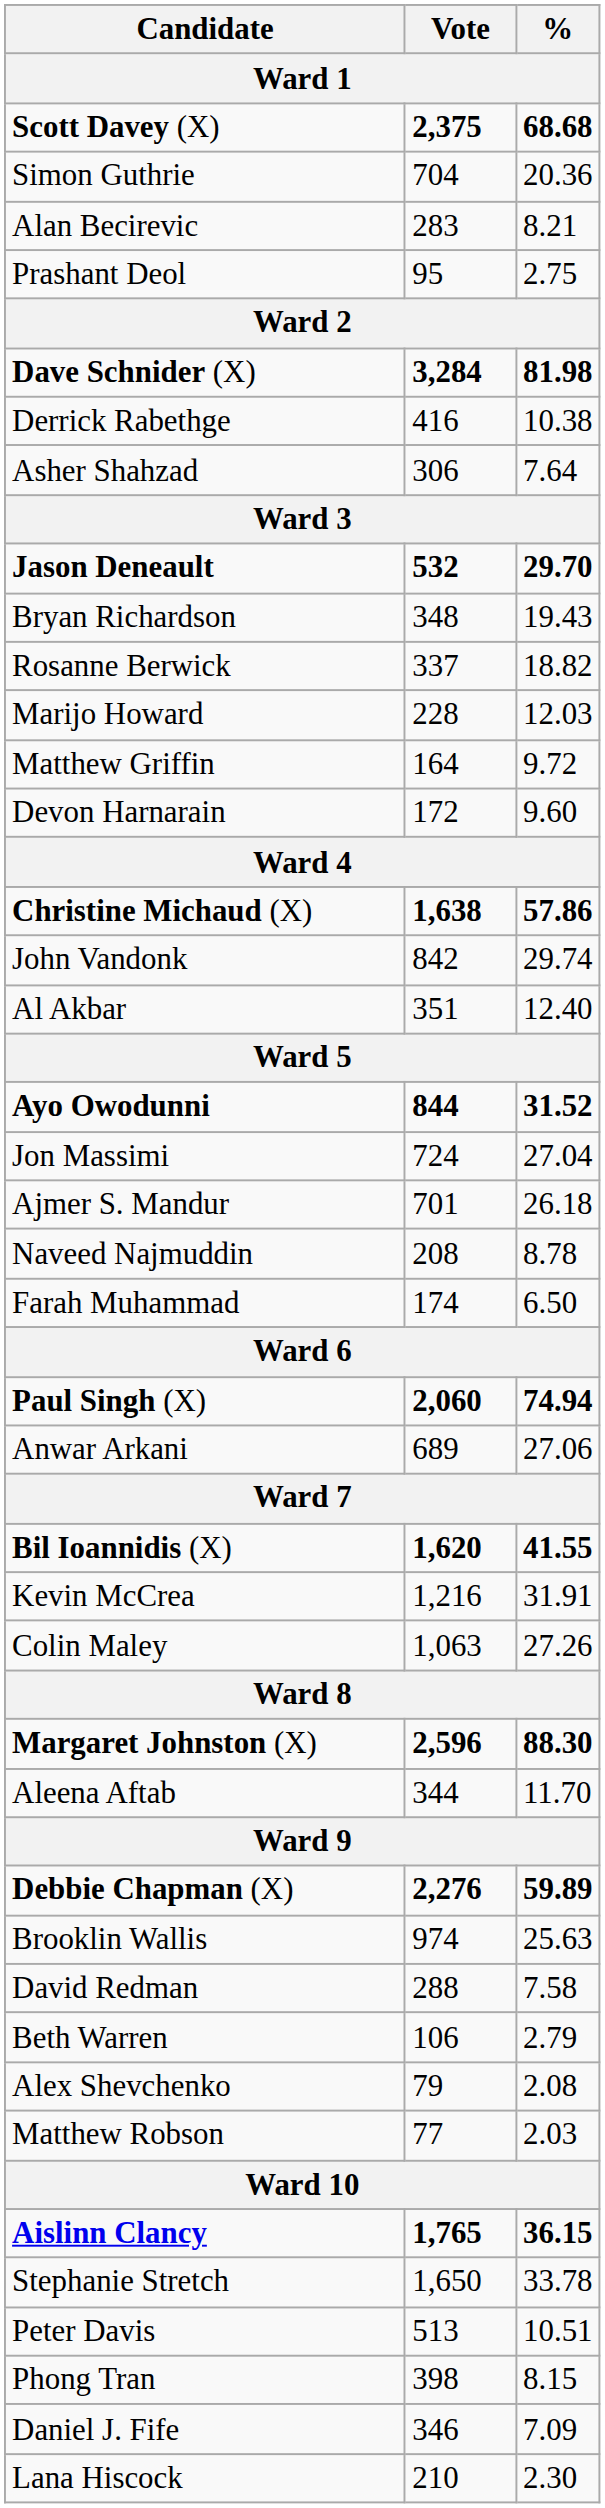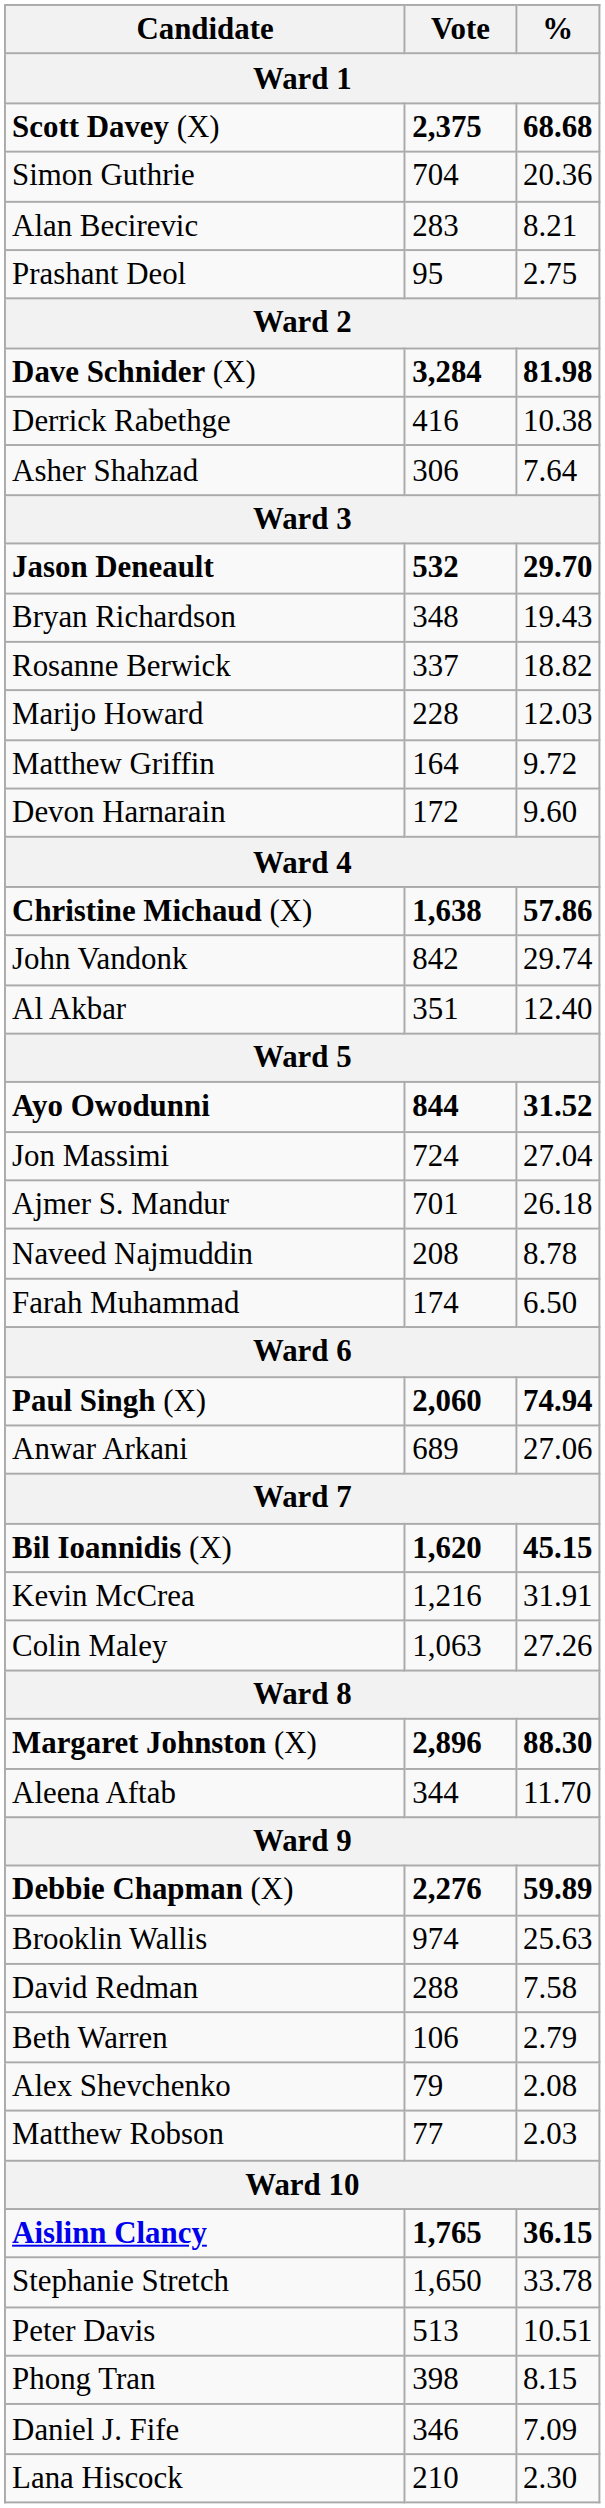 <table class="wikitable">
 <tr>
 <th bgcolor="#DDDDFF" width="200px">Candidate</th>
 <th bgcolor="#DDDDFF" width="50px">Vote</th>
 <th bgcolor="#DDDDFF" width="30px">%</th>
 </tr>
 <tr>
 <th colspan="3">Ward 1</th>
 </tr>
 <tr>
 <td><strong>Scott Davey</strong> (X)</td>
 <td><strong>2,375</strong></td>
 <td><strong>68.68</strong></td>
 </tr>
 <tr>
 <td>Simon Guthrie</td>
 <td>704</td>
 <td>20.36</td>
 </tr>
 <tr>
 <td>Alan Becirevic</td>
 <td>283</td>
 <td>8.21</td>
 </tr>
 <tr>
 <td>Prashant Deol</td>
 <td>95</td>
 <td>2.75</td>
 </tr>
 <tr>
 <th colspan="3">Ward  2</th>
 </tr>
 <tr>
 <td><strong>Dave Schnider</strong> (X)</td>
 <td><strong>3,284</strong></td>
 <td><strong>81.98</strong></td>
 </tr>
 <tr>
 <td>Derrick Rabethge</td>
 <td>416</td>
 <td>10.38</td>
 </tr>
 <tr>
 <td>Asher Shahzad</td>
 <td>306</td>
 <td>7.64</td>
 </tr>
 <tr>
 <th colspan="3">Ward  3</th>
 </tr>
 <tr>
 <td><strong>Jason Deneault</strong></td>
 <td><strong>532</strong></td>
 <td><strong>29.70</strong></td>
 </tr>
 <tr>
 <td>Bryan Richardson</td>
 <td>348</td>
 <td>19.43</td>
 </tr>
 <tr>
 <td>Rosanne Berwick</td>
 <td>337</td>
 <td>18.82</td>
 </tr>
 <tr>
 <td>Marijo Howard</td>
 <td>228</td>
 <td>12.03</td>
 </tr>
 <tr>
 <td>Matthew Griffin</td>
 <td>164</td>
 <td>9.72</td>
 </tr>
 <tr>
 <td>Devon Harnarain</td>
 <td>172</td>
 <td>9.60</td>
 </tr>
 <tr>
 <th colspan="3">Ward  4</th>
 </tr>
 <tr>
 <td><strong>Christine Michaud</strong> (X)</td>
 <td><strong>1,638</strong></td>
 <td><strong>57.86</strong></td>
 </tr>
 <tr>
 <td>John Vandonk</td>
 <td>842</td>
 <td>29.74</td>
 </tr>
 <tr>
 <td>Al Akbar</td>
 <td>351</td>
 <td>12.40</td>
 </tr>
 <tr>
 <th colspan="3">Ward  5</th>
 </tr>
 <tr>
 <td><strong>Ayo Owodunni</strong></td>
 <td><strong>844</strong></td>
 <td><strong>31.52</strong></td>
 </tr>
 <tr>
 <td>Jon Massimi</td>
 <td>724</td>
 <td>27.04</td>
 </tr>
 <tr>
 <td>Ajmer S. Mandur</td>
 <td>701</td>
 <td>26.18</td>
 </tr>
 <tr>
 <td>Naveed Najmuddin</td>
 <td>208</td>
 <td>8.78</td>
 </tr>
 <tr>
 <td>Farah Muhammad</td>
 <td>174</td>
 <td>6.50</td>
 </tr>
 <tr>
 <th colspan="3">Ward 6</th>
 </tr>
 <tr>
 <td><strong>Paul Singh</strong> (X)</td>
 <td><strong>2,060</strong></td>
 <td><strong>74.94</strong></td>
 </tr>
 <tr>
 <td>Anwar Arkani</td>
 <td>689</td>
 <td>27.06</td>
 </tr>
 <tr>
 <th colspan="3">Ward 7</th>
 </tr>
 <tr>
 <td><strong>Bil Ioannidis</strong> (X)</td>
 <td><strong>1,620</strong></td>
-<td><strong>41.55</strong></td>
+<td><strong>45.15</strong></td>
 </tr>
 <tr>
 <td>Kevin McCrea</td>
 <td>1,216</td>
 <td>31.91</td>
 </tr>
 <tr>
 <td>Colin Maley</td>
 <td>1,063</td>
 <td>27.26</td>
 </tr>
 <tr>
 <th colspan="3">Ward 8</th>
 </tr>
 <tr>
 <td><strong>Margaret Johnston</strong> (X)</td>
-<td><strong>2,596</strong></td>
+<td><strong>2,896</strong></td>
 <td><strong>88.30</strong></td>
 </tr>
 <tr>
 <td>Aleena Aftab</td>
 <td>344</td>
 <td>11.70</td>
 </tr>
 <tr>
 <th colspan="3">Ward 9</th>
 </tr>
 <tr>
 <td><strong>Debbie Chapman</strong> (X)</td>
 <td><strong>2,276</strong></td>
 <td><strong>59.89</strong></td>
 </tr>
 <tr>
 <td>Brooklin Wallis</td>
 <td>974</td>
 <td>25.63</td>
 </tr>
 <tr>
 <td>David Redman</td>
 <td>288</td>
 <td>7.58</td>
 </tr>
 <tr>
 <td>Beth Warren</td>
 <td>106</td>
 <td>2.79</td>
 </tr>
 <tr>
 <td>Alex Shevchenko</td>
 <td>79</td>
 <td>2.08</td>
 </tr>
 <tr>
 <td>Matthew Robson</td>
 <td>77</td>
 <td>2.03</td>
 </tr>
 <tr>
 <th colspan="3">Ward 10</th>
 </tr>
 <tr>
 <td><strong><a href='#'>Aislinn Clancy</a></strong></td>
 <td><strong>1,765</strong></td>
 <td><strong>36.15</strong></td>
 </tr>
 <tr>
 <td>Stephanie Stretch</td>
 <td>1,650</td>
 <td>33.78</td>
 </tr>
 <tr>
 <td>Peter Davis</td>
 <td>513</td>
 <td>10.51</td>
 </tr>
 <tr>
 <td>Phong Tran</td>
 <td>398</td>
 <td>8.15</td>
 </tr>
 <tr>
 <td>Daniel J. Fife</td>
 <td>346</td>
 <td>7.09</td>
 </tr>
 <tr>
 <td>Lana Hiscock</td>
 <td>210</td>
 <td>2.30</td>
 </tr>
 </table>
